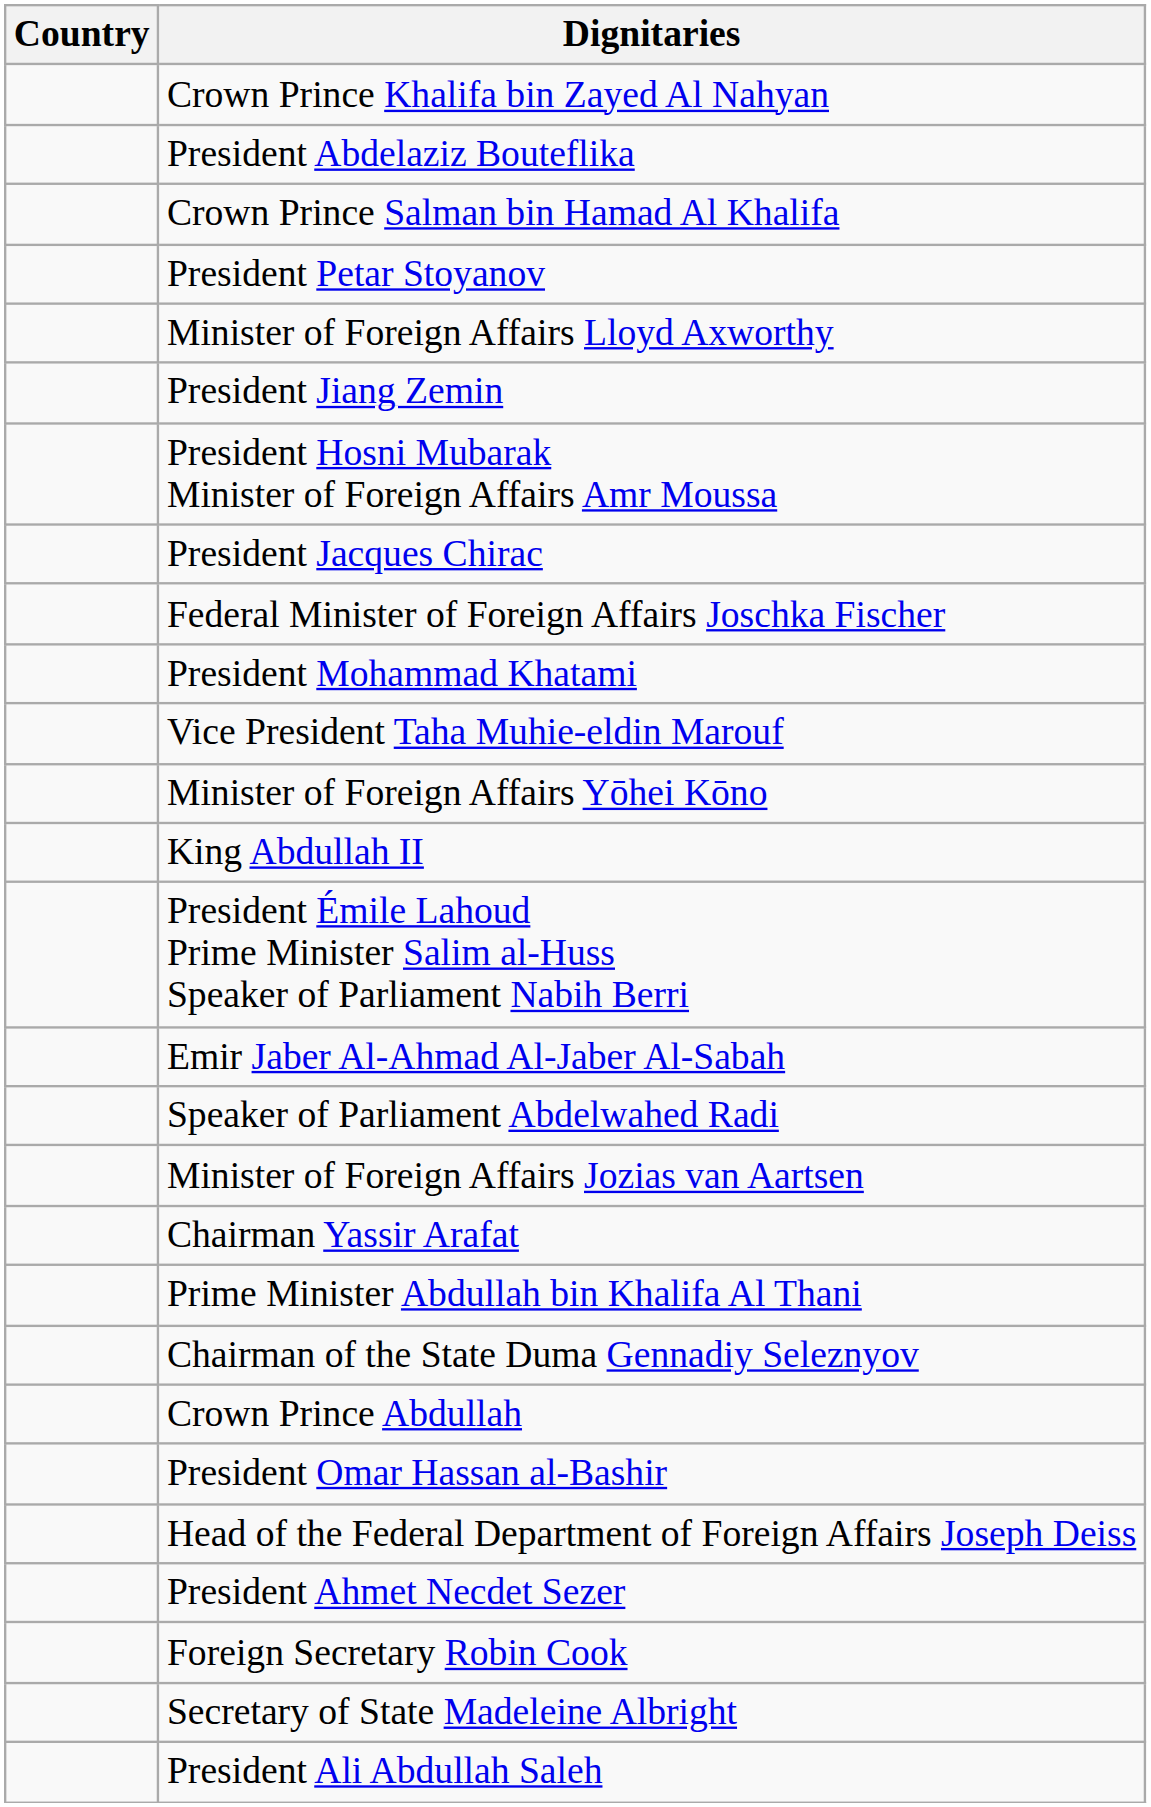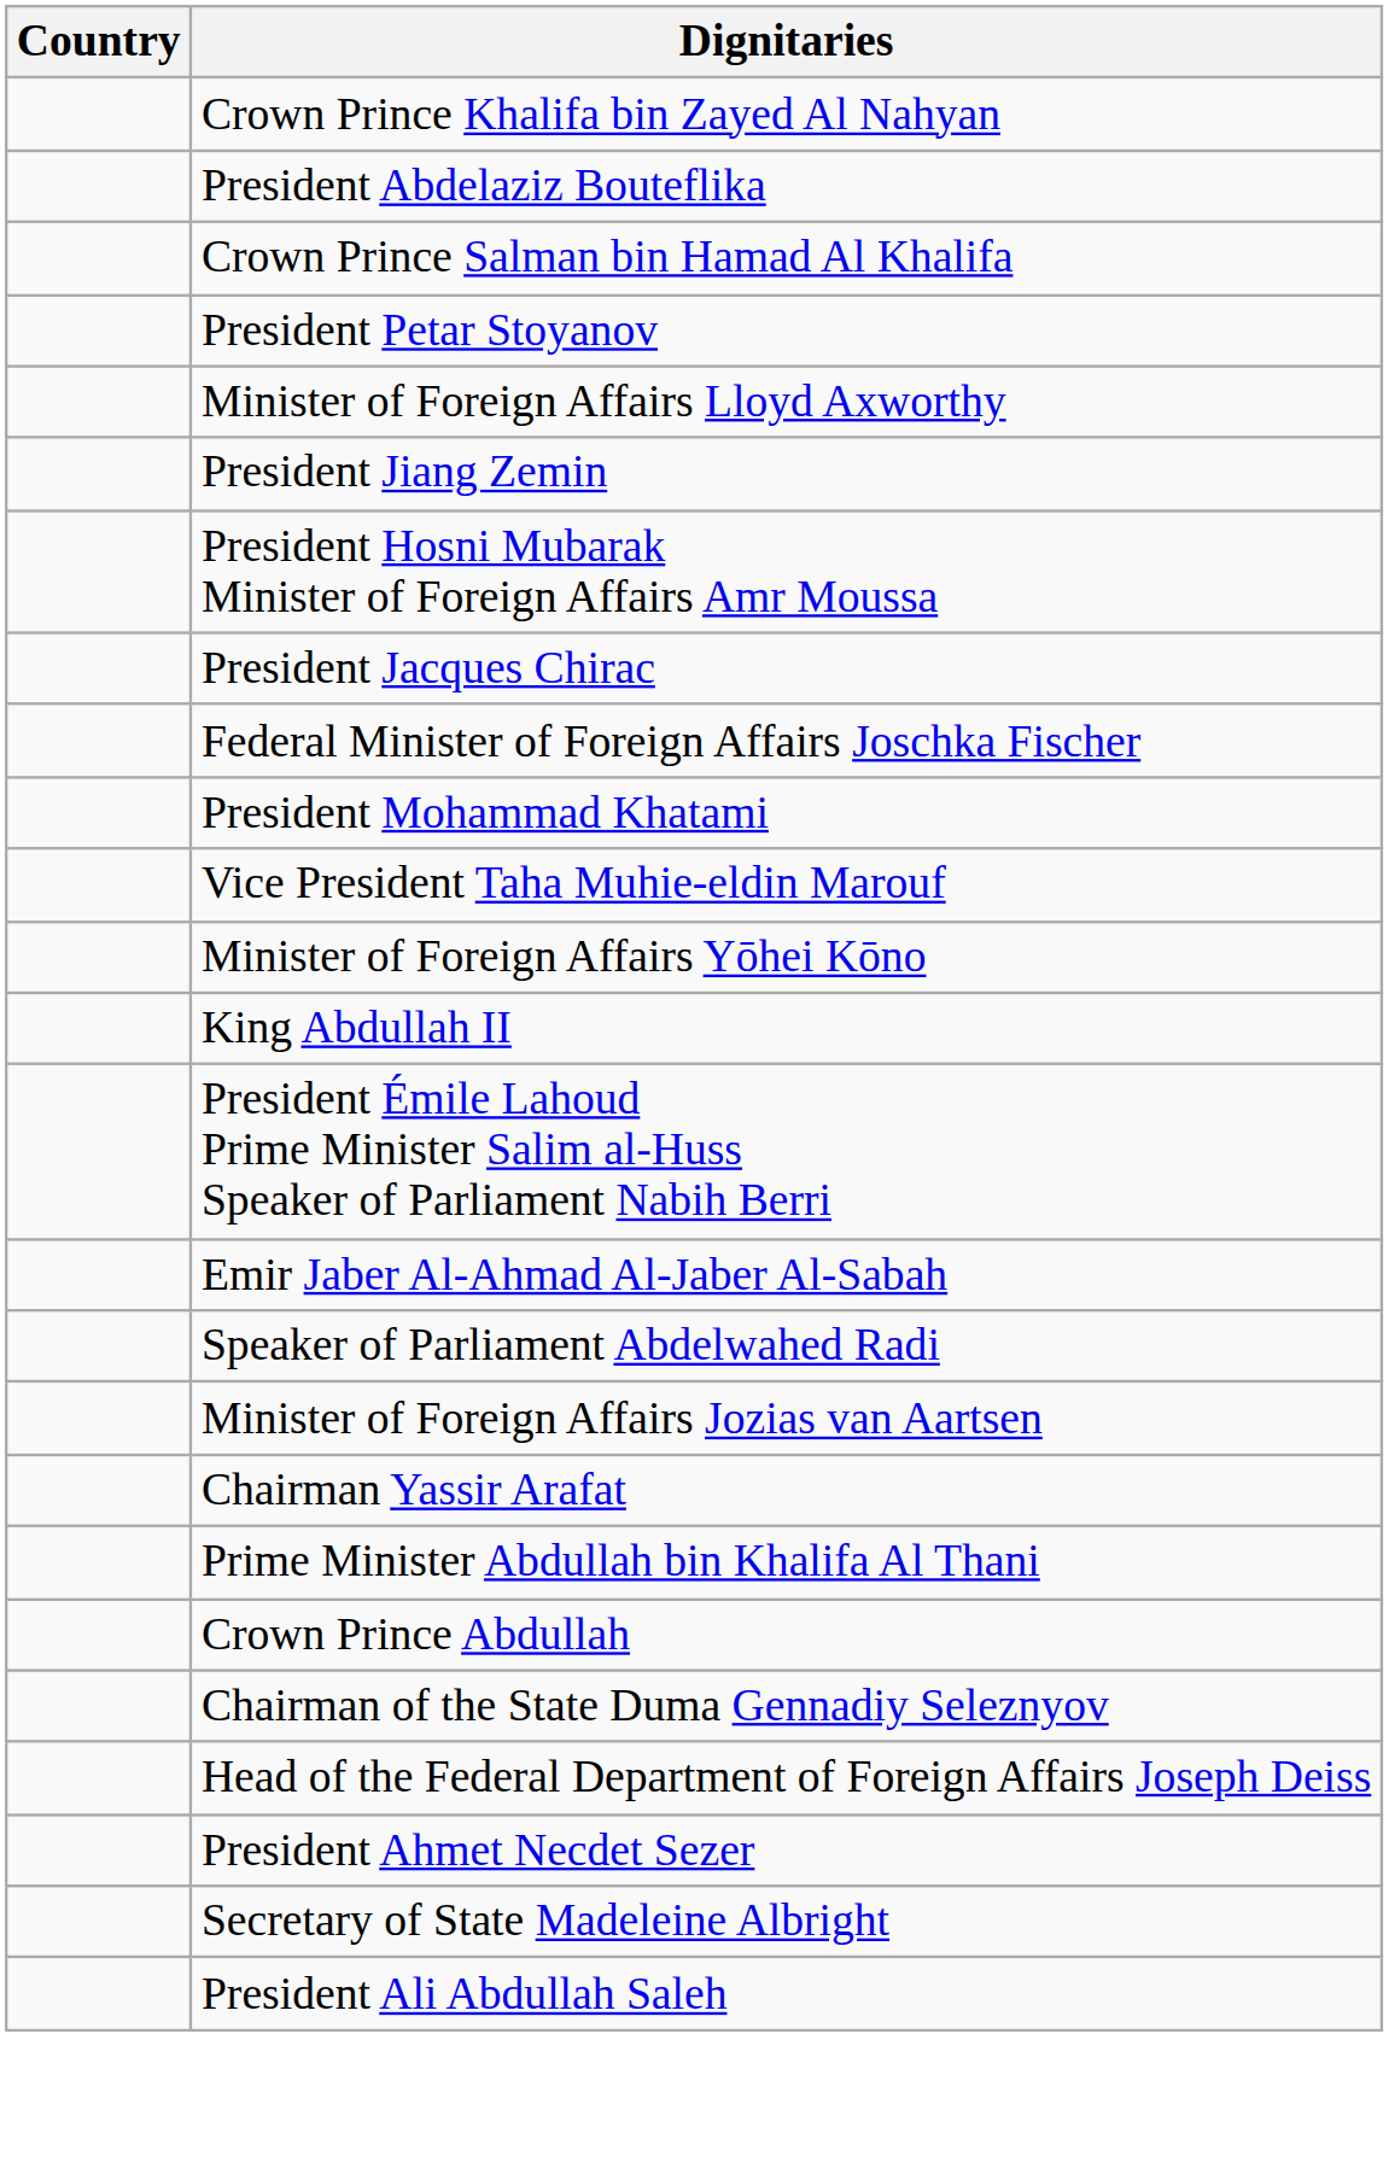 <table class="wikitable sortable">
 <tr>
 <th>Country</th>
 <th>Dignitaries</th>
 </tr>
 <tr>
 <td></td>
 <td>Crown Prince <a href='#'>Khalifa bin Zayed Al Nahyan</a></td>
 </tr>
 <tr>
 <td></td>
 <td>President <a href='#'>Abdelaziz Bouteflika</a></td>
 </tr>
 <tr>
 <td></td>
 <td>Crown Prince <a href='#'>Salman bin Hamad Al Khalifa</a></td>
 </tr>
 <tr>
 <td></td>
 <td>President <a href='#'>Petar Stoyanov</a></td>
 </tr>
 <tr>
 <td></td>
 <td>Minister of Foreign Affairs <a href='#'>Lloyd Axworthy</a></td>
 </tr>
 <tr>
 <td></td>
 <td>President <a href='#'>Jiang Zemin</a></td>
 </tr>
 <tr>
 <td></td>
 <td>President <a href='#'>Hosni Mubarak</a><br>Minister of Foreign Affairs <a href='#'>Amr Moussa</a></td>
 </tr>
 <tr>
 <td></td>
 <td>President <a href='#'>Jacques Chirac</a></td>
 </tr>
 <tr>
 <td></td>
 <td>Federal Minister of Foreign Affairs <a href='#'>Joschka Fischer</a></td>
 </tr>
 <tr>
 <td></td>
 <td>President <a href='#'>Mohammad Khatami</a></td>
 </tr>
 <tr>
 <td></td>
 <td>Vice President <a href='#'>Taha Muhie-eldin Marouf</a></td>
 </tr>
 <tr>
 <td></td>
 <td>Minister of Foreign Affairs <a href='#'>Yōhei Kōno</a></td>
 </tr>
 <tr>
 <td></td>
 <td>King <a href='#'>Abdullah II</a></td>
 </tr>
 <tr>
 <td></td>
 <td>President <a href='#'>Émile Lahoud</a><br>Prime Minister <a href='#'>Salim al-Huss</a><br>Speaker of Parliament <a href='#'>Nabih Berri</a></td>
 </tr>
 <tr>
 <td></td>
 <td>Emir <a href='#'>Jaber Al-Ahmad Al-Jaber Al-Sabah</a></td>
 </tr>
 <tr>
 <td></td>
 <td>Speaker of Parliament <a href='#'>Abdelwahed Radi</a></td>
 </tr>
 <tr>
 <td></td>
 <td>Minister of Foreign Affairs <a href='#'>Jozias van Aartsen</a></td>
 </tr>
 <tr>
 <td></td>
 <td>Chairman <a href='#'>Yassir Arafat</a></td>
 </tr>
 <tr>
 <td></td>
 <td>Prime Minister <a href='#'>Abdullah bin Khalifa Al Thani</a></td>
 </tr>
 <tr>
 <td></td>
-<td>Chairman of the State Duma <a href='#'>Gennadiy Seleznyov</a></td>
-</tr>
-<tr>
-<td></td>
 <td>Crown Prince <a href='#'>Abdullah</a></td>
 </tr>
 <tr>
 <td></td>
-<td>President <a href='#'>Omar Hassan al-Bashir</a></td>
+<td>Chairman of the State Duma <a href='#'>Gennadiy Seleznyov</a></td>
 </tr>
 <tr>
 <td></td>
 <td>Head of the Federal Department of Foreign Affairs <a href='#'>Joseph Deiss</a></td>
 </tr>
 <tr>
 <td></td>
 <td>President <a href='#'>Ahmet Necdet Sezer</a></td>
-</tr>
-<tr>
-<td></td>
-<td>Foreign Secretary <a href='#'>Robin Cook</a></td>
 </tr>
 <tr>
 <td></td>
 <td>Secretary of State <a href='#'>Madeleine Albright</a></td>
 </tr>
 <tr>
 <td></td>
 <td>President <a href='#'>Ali Abdullah Saleh</a></td>
 </tr>
 <tr>
 </tr>
 </table>
